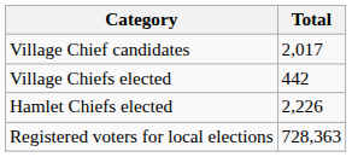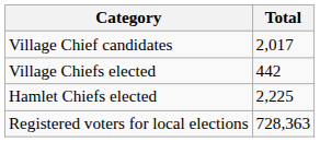 <table class="wikitable">
 <tr>
 <th>Category</th>
 <th>Total</th>
 </tr>
 <tr>
 <td>Village Chief candidates</td>
 <td>2,017</td>
 </tr>
 <tr>
 <td>Village Chiefs elected</td>
 <td>442</td>
 </tr>
 <tr>
 <td>Hamlet Chiefs elected</td>
-<td>2,226</td>
+<td>2,225</td>
 </tr>
 <tr>
 <td>Registered voters for local elections</td>
 <td>728,363</td>
 </tr>
 </table>
